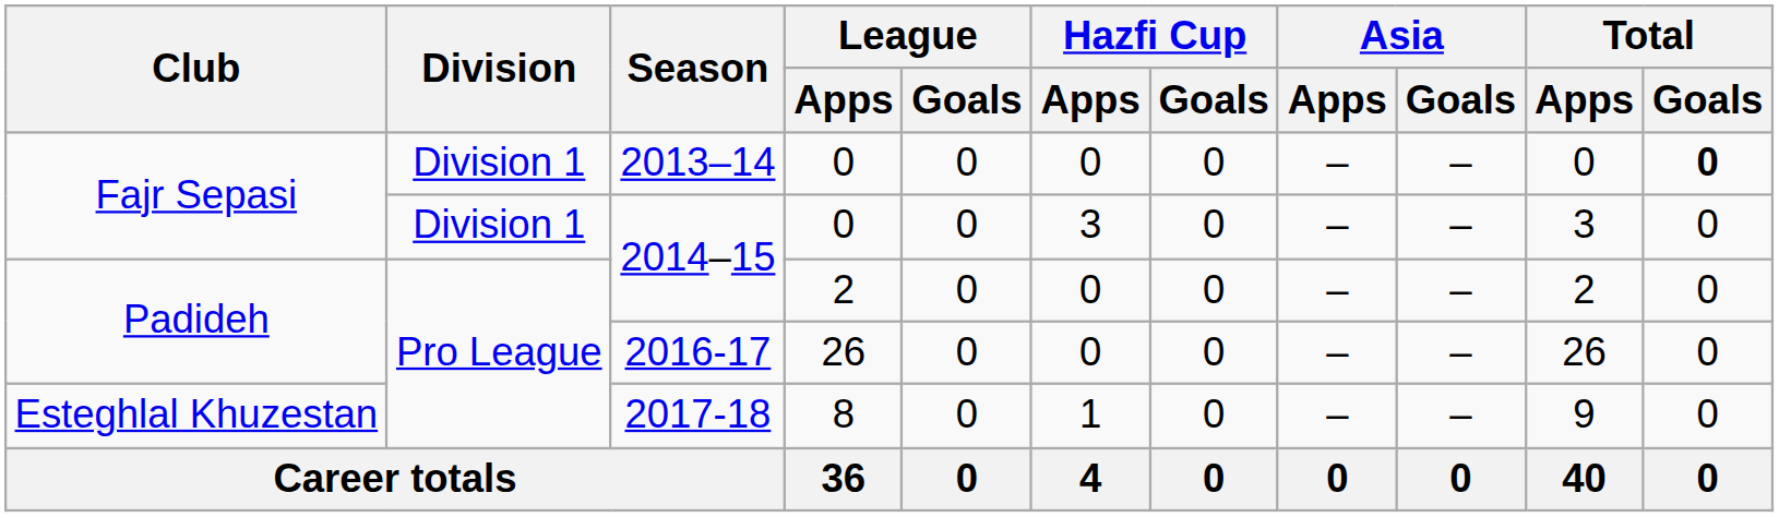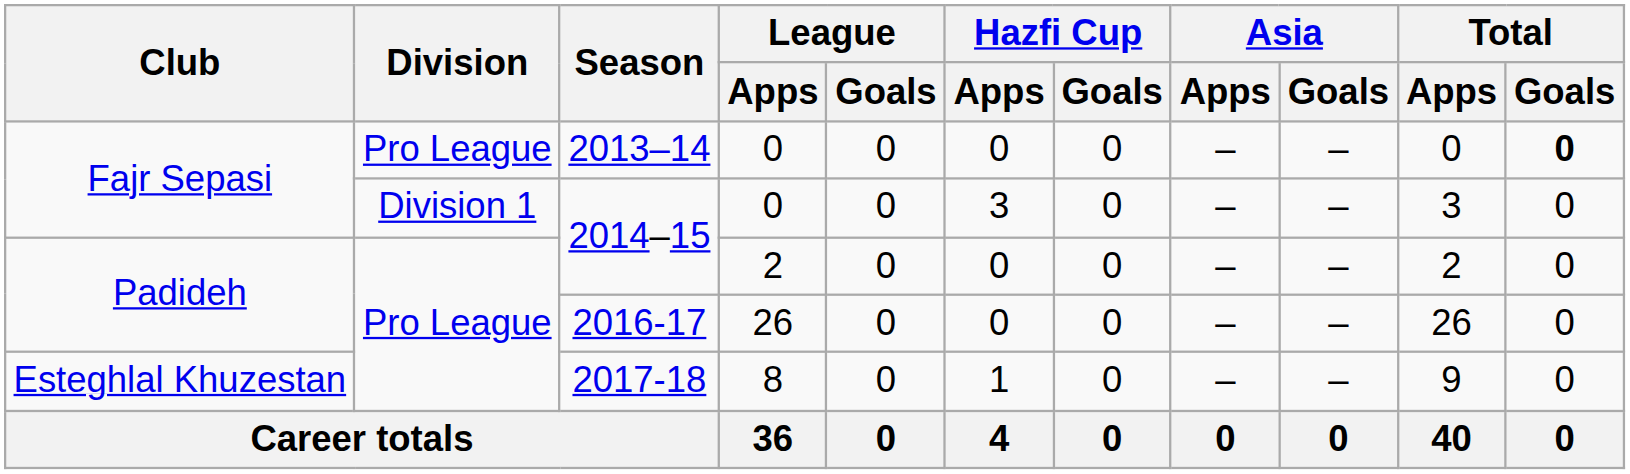 <table class="wikitable" style="text-align: center;">
 <tr>
 <th rowspan="2">Club</th>
 <th rowspan="2">Division</th>
 <th rowspan="2">Season</th>
 <th colspan="2">League</th>
 <th colspan="2"><a href='#'>Hazfi Cup</a></th>
 <th colspan="2"><a href='#'>Asia</a></th>
 <th colspan="2">Total</th>
 </tr>
 <tr>
 <th>Apps</th>
 <th>Goals</th>
 <th>Apps</th>
 <th>Goals</th>
 <th>Apps</th>
 <th>Goals</th>
 <th>Apps</th>
 <th>Goals</th>
 </tr>
 <tr>
 <td rowspan="2"><a href='#'>Fajr Sepasi</a></td>
-<td><a href='#'>Division 1</a></td>
+<td><a href='#'>Pro League</a></td>
 <td><a href='#'>2013–14</a></td>
 <td>0</td>
 <td>0</td>
 <td>0</td>
 <td>0</td>
 <td>–</td>
 <td>–</td>
 <td>0</td>
 <td><strong>0</strong></td>
 </tr>
 <tr>
 <td><a href='#'>Division 1</a></td>
 <td rowspan="2"><a href='#'>2014</a>–<a href='#'>15</a></td>
 <td>0</td>
 <td>0</td>
 <td>3</td>
 <td>0</td>
 <td>–</td>
 <td>–</td>
 <td>3</td>
 <td>0</td>
 </tr>
 <tr>
 <td rowspan="2"><a href='#'>Padideh</a></td>
 <td rowspan="3"><a href='#'>Pro League</a></td>
 <td>2</td>
 <td>0</td>
 <td>0</td>
 <td>0</td>
 <td>–</td>
 <td>–</td>
 <td>2</td>
 <td>0</td>
 </tr>
 <tr>
 <td><a href='#'>2016-17</a></td>
 <td>26</td>
 <td>0</td>
 <td>0</td>
 <td>0</td>
 <td>–</td>
 <td>–</td>
 <td>26</td>
 <td>0</td>
 </tr>
 <tr>
 <td><a href='#'>Esteghlal Khuzestan</a></td>
 <td><a href='#'>2017-18</a></td>
 <td>8</td>
 <td>0</td>
 <td>1</td>
 <td>0</td>
 <td>–</td>
 <td>–</td>
 <td>9</td>
 <td>0</td>
 </tr>
 <tr>
 <th colspan="3">Career totals</th>
 <th>36</th>
 <th>0</th>
 <th>4</th>
 <th>0</th>
 <th>0</th>
 <th>0</th>
 <th>40</th>
 <th>0</th>
 </tr>
 </table>
